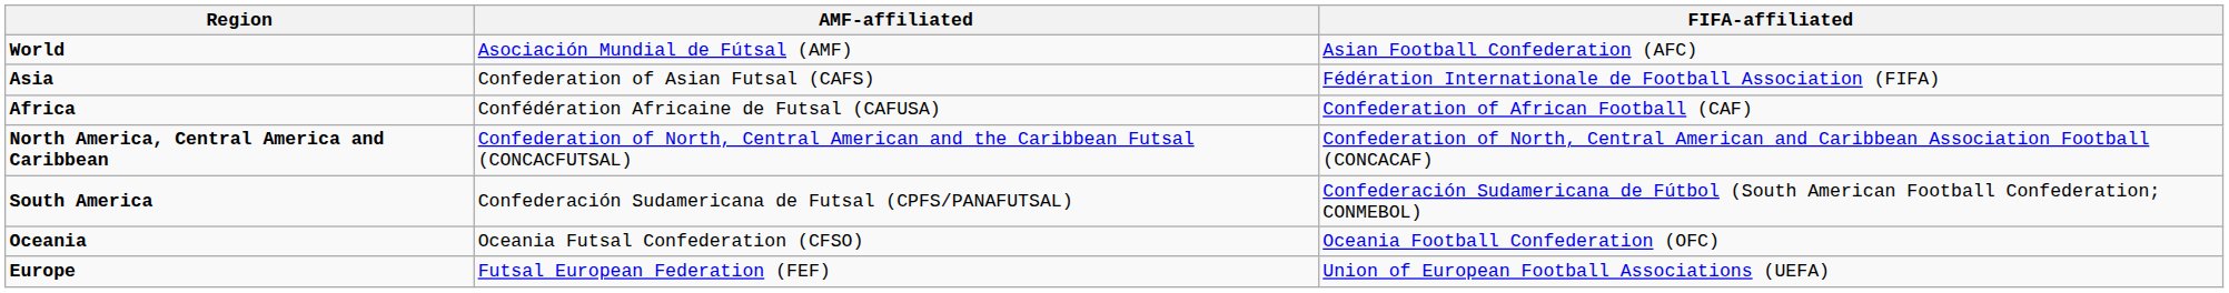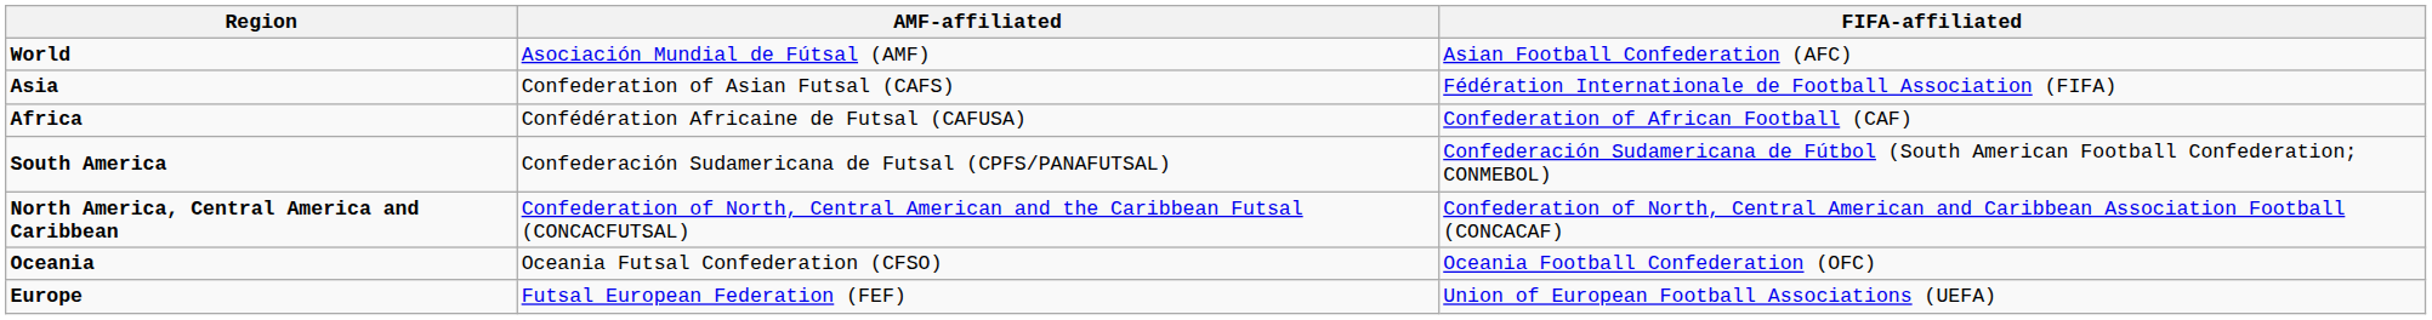 <table class="wikitable">
 <tr>
 <th>Region</th>
 <th>AMF-affiliated</th>
 <th>FIFA-affiliated</th>
 </tr>
 <tr>
 <td><strong>World</strong></td>
 <td><a href='#'>Asociación Mundial de Fútsal</a> (AMF)</td>
 <td><a href='#'>Asian Football Confederation</a> (AFC)</td>
 </tr>
 <tr>
 <td><strong>Asia</strong></td>
 <td>Confederation of Asian Futsal (CAFS)</td>
 <td><a href='#'>Fédération Internationale de Football Association</a> (FIFA)</td>
 </tr>
 <tr>
 <td><strong>Africa</strong></td>
 <td>Confédération Africaine de Futsal (CAFUSA)</td>
 <td><a href='#'>Confederation of African Football</a> (CAF)</td>
 </tr>
 <tr>
+<td><strong>South America</strong></td>
+<td>Confederación Sudamericana de Futsal (CPFS/PANAFUTSAL)</td>
+<td><a href='#'>Confederación Sudamericana de Fútbol</a> (South American Football Confederation; CONMEBOL)</td>
+</tr>
+<tr>
 <td><strong>North America, Central America and Caribbean</strong></td>
 <td><a href='#'>Confederation of North, Central American and the Caribbean Futsal</a> (CONCACFUTSAL)</td>
 <td><a href='#'>Confederation of North, Central American and Caribbean Association Football</a> (CONCACAF)</td>
-</tr>
-<tr>
-<td><strong>South America</strong></td>
-<td>Confederación Sudamericana de Futsal (CPFS/PANAFUTSAL)</td>
-<td><a href='#'>Confederación Sudamericana de Fútbol</a> (South American Football Confederation; CONMEBOL)</td>
 </tr>
 <tr>
 <td><strong>Oceania</strong></td>
 <td>Oceania Futsal Confederation (CFSO)</td>
 <td><a href='#'>Oceania Football Confederation</a> (OFC)</td>
 </tr>
 <tr>
 <td><strong>Europe</strong></td>
 <td><a href='#'>Futsal European Federation</a> (FEF)</td>
 <td><a href='#'>Union of European Football Associations</a> (UEFA)</td>
 </tr>
 </table>
